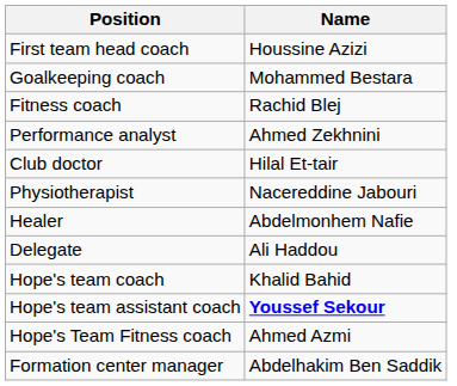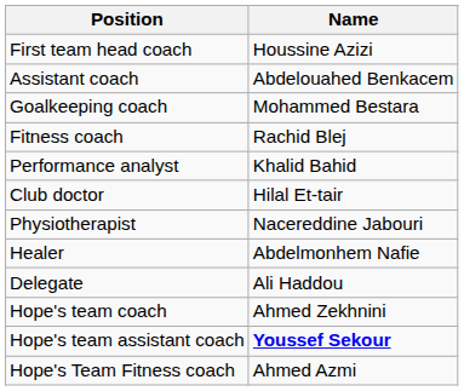 <table class="wikitable" style="text-align:center;">
 <tr>
 <th>Position</th>
 <th>Name</th>
 </tr>
 <tr>
 <td style="text-align:left;">First team head coach</td>
 <td style="text-align:left;"> Houssine Azizi</td>
+</tr>
+<tr>
+<td style="text-align:left;">Assistant coach</td>
+<td style="text-align:left;"> Abdelouahed Benkacem</td>
 </tr>
 <tr>
 <td style="text-align:left;">Goalkeeping coach</td>
 <td style="text-align:left;"> Mohammed Bestara</td>
 </tr>
 <tr>
 <td style="text-align:left;">Fitness coach</td>
 <td style="text-align:left;"> Rachid Blej</td>
 </tr>
 <tr>
 <td style="text-align:left;">Performance analyst</td>
-<td style="text-align:left;"> Ahmed Zekhnini</td>
+<td style="text-align:left;"> Khalid Bahid</td>
 </tr>
 <tr>
 <td style="text-align:left;">Club doctor</td>
 <td style="text-align:left;"> Hilal Et-tair</td>
 </tr>
 <tr>
 <td style="text-align:left;">Physiotherapist</td>
 <td style="text-align:left;"> Nacereddine Jabouri</td>
 </tr>
 <tr>
 <td style="text-align:left;">Healer</td>
 <td style="text-align:left;"> Abdelmonhem Nafie</td>
 </tr>
 <tr>
 <td style="text-align:left;">Delegate</td>
 <td style="text-align:left;"> Ali Haddou</td>
 </tr>
 <tr>
 <td style="text-align:left;">Hope's team coach</td>
-<td style="text-align:left;"> Khalid Bahid</td>
+<td style="text-align:left;"> Ahmed Zekhnini</td>
 </tr>
 <tr>
 <td style="text-align:left;">Hope's team assistant coach</td>
 <td style="text-align:left;"><strong> <a href='#'>Youssef Sekour</a></strong></td>
 </tr>
 <tr>
 <td style="text-align:left;">Hope's Team Fitness coach</td>
 <td style="text-align:left;"> Ahmed Azmi</td>
 </tr>
-<tr>
-<td style="text-align:left;">Formation center manager</td>
-<td style="text-align:left;"> Abdelhakim Ben Saddik</td>
-</tr>
 </table>
